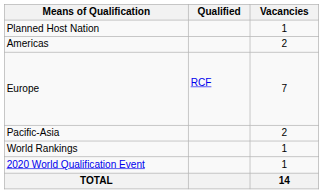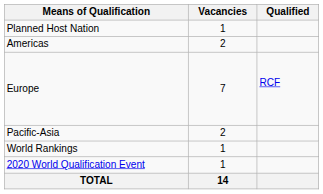 <table class="wikitable" style="width:500px;">
 <tr>
 <th>Means of Qualification</th>
+<th>Vacancies</th>
 <th>Qualified</th>
-<th>Vacancies</th>
 </tr>
 <tr>
 <td>Planned Host Nation</td>
+<td align=center>1</td>
 <td></td>
-<td align=center>1</td>
 </tr>
 <tr>
 <td>Americas</td>
+<td align=center>2</td>
 <td> <br> </td>
-<td align=center>2</td>
 </tr>
 <tr>
 <td>Europe</td>
+<td align=center>7</td>
 <td> <br>  <br>  <a href='#'>RCF</a> <br>  <br>  <br>  <br> </td>
-<td align=center>7</td>
 </tr>
 <tr>
 <td>Pacific-Asia</td>
+<td align=center>2</td>
 <td> <br> </td>
-<td align=center>2</td>
 </tr>
 <tr>
 <td>World Rankings</td>
+<td align=center>1</td>
 <td></td>
-<td align=center>1</td>
 </tr>
 <tr>
 <td><a href='#'>2020 World Qualification Event</a></td>
+<td align=center>1</td>
 <td></td>
-<td align=center>1</td>
 </tr>
 <tr>
 <th>TOTAL</th>
+<th>14</th>
 <th></th>
-<th>14</th>
 </tr>
 </table>
